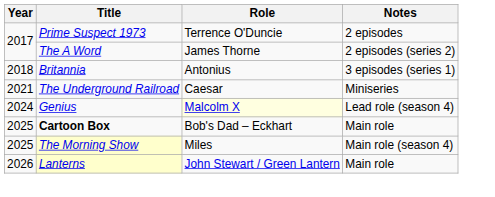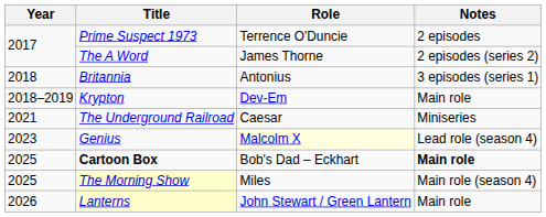 <table class="wikitable sortable">
 <tr>
 <th>Year</th>
 <th>Title</th>
 <th>Role</th>
 <th class="unsortable">Notes</th>
 </tr>
 <tr>
 <td rowspan=2>2017</td>
 <td><em><a href='#'>Prime Suspect 1973</a></em></td>
 <td>Terrence O'Duncie</td>
 <td>2 episodes</td>
 </tr>
 <tr>
 <td><em><a href='#'>The A Word</a></em></td>
 <td>James Thorne</td>
 <td>2 episodes (series 2)</td>
 </tr>
 <tr>
 <td>2018</td>
 <td><em><a href='#'>Britannia</a></em></td>
 <td>Antonius</td>
 <td>3 episodes (series 1)</td>
 </tr>
 <tr>
+<td>2018–2019</td>
+<td><em><a href='#'>Krypton</a></em></td>
+<td><a href='#'>Dev-Em</a></td>
+<td>Main role</td>
+</tr>
+<tr>
 <td>2021</td>
 <td><em><a href='#'>The Underground Railroad</a></em></td>
 <td>Caesar</td>
 <td>Miniseries</td>
 </tr>
 <tr>
-<td>2024</td>
+<td>2023</td>
 <td><em><a href='#'>Genius</a></em></td>
 <td style="background: lightyellow;"><a href='#'>Malcolm X</a></td>
 <td>Lead role (season 4)</td>
 </tr>
 <tr>
 <td>2025</td>
 <td><strong>Cartoon Box</strong></td>
 <td>Bob's Dad – Eckhart</td>
-<td>Main role</td>
+<td><strong>Main role</strong></td>
 </tr>
 <tr>
 <td>2025</td>
 <td style="background:#FFFFCC;"><em><a href='#'>The Morning Show</a></em> </td>
 <td>Miles</td>
 <td>Main role (season 4)</td>
 </tr>
 <tr>
 <td>2026</td>
 <td style="background:#FFFFCC;"><em><a href='#'>Lanterns</a></em> </td>
 <td><a href='#'>John Stewart / Green Lantern</a></td>
 <td>Main role</td>
 </tr>
 </table>
